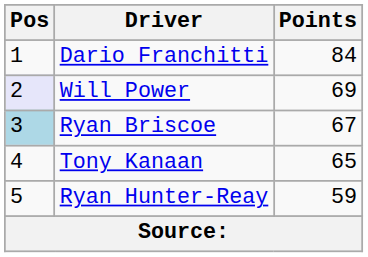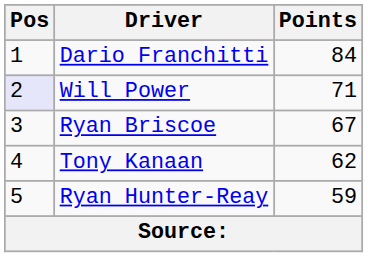 <table class="wikitable" style="font-size: 95%;">
 <tr>
 <th>Pos</th>
 <th>Driver</th>
 <th>Points</th>
 </tr>
 <tr>
 <td>1</td>
 <td> <a href='#'>Dario Franchitti</a></td>
 <td align="right">84</td>
 </tr>
 <tr>
 <td style="background: lavender;">2</td>
 <td> <a href='#'>Will Power</a></td>
-<td align="right">69</td>
+<td align="right">71</td>
 </tr>
 <tr>
-<td style="background: lightblue;">3</td>
+<td>3</td>
 <td> <a href='#'>Ryan Briscoe</a></td>
 <td align="right">67</td>
 </tr>
 <tr>
 <td>4</td>
 <td> <a href='#'>Tony Kanaan</a></td>
-<td align="right">65</td>
+<td align="right">62</td>
 </tr>
 <tr>
 <td>5</td>
 <td> <a href='#'>Ryan Hunter-Reay</a></td>
 <td align="right">59</td>
 </tr>
 <tr>
 <th colspan=3><strong>Source:</strong></th>
 </tr>
 </table>
